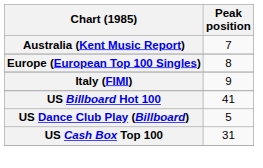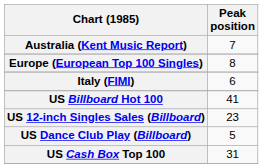 <table class="wikitable sortable plainrowheaders" style="text-align:center">
 <tr>
 <th>Chart (1985)</th>
 <th>Peak<br>position</th>
 </tr>
 <tr>
 <th scope="row">Australia (<a href='#'>Kent Music Report</a>)</th>
 <td>7</td>
 </tr>
 <tr>
 </tr>
 <tr>
 </tr>
 <tr>
 <th scope="row">Europe (<a href='#'>European Top 100 Singles</a>)</th>
 <td>8</td>
 </tr>
 <tr>
 </tr>
 <tr>
 <th scope="row">Italy (<a href='#'>FIMI</a>)</th>
-<td>9</td>
+<td>6</td>
 </tr>
 <tr>
 </tr>
 <tr>
 </tr>
 <tr>
 </tr>
 <tr>
 </tr>
 <tr>
 </tr>
 <tr>
 <th scope="row">US <a href='#'><em>Billboard</em> Hot 100</a></th>
 <td>41</td>
 </tr>
 <tr>
+<th scope="row">US <a href='#'>12-inch Singles Sales</a> (<em><a href='#'>Billboard</a></em>)</th>
+<td>23</td>
+</tr>
+<tr>
 <th scope="row">US <a href='#'>Dance Club Play</a> (<em><a href='#'>Billboard</a></em>)</th>
 <td>5</td>
 </tr>
 <tr>
 <th scope="row">US <em><a href='#'>Cash Box</a></em> Top 100</th>
 <td>31</td>
 </tr>
 <tr>
 </tr>
 </table>
